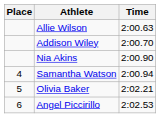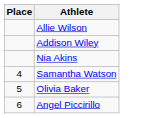 <table class="wikitable">
 <tr>
 <th>Place</th>
 <th>Athlete</th>
-<th>Time</th>
 </tr>
 <tr>
 <td align=center></td>
 <td><a href='#'>Allie Wilson</a></td>
-<td>2:00.63</td>
 </tr>
 <tr>
 <td align=center></td>
 <td><a href='#'>Addison Wiley</a></td>
-<td>2:00.70</td>
 </tr>
 <tr>
 <td align=center></td>
 <td><a href='#'>Nia Akins</a></td>
-<td>2:00.90</td>
 </tr>
 <tr>
 <td align=center>4</td>
 <td><a href='#'>Samantha Watson</a></td>
-<td>2:00.94</td>
 </tr>
 <tr>
 <td align=center>5</td>
 <td><a href='#'>Olivia Baker</a></td>
-<td>2:02.21</td>
 </tr>
 <tr>
 <td align=center>6</td>
 <td><a href='#'>Angel Piccirillo</a></td>
-<td>2:02.53</td>
 </tr>
 </table>
